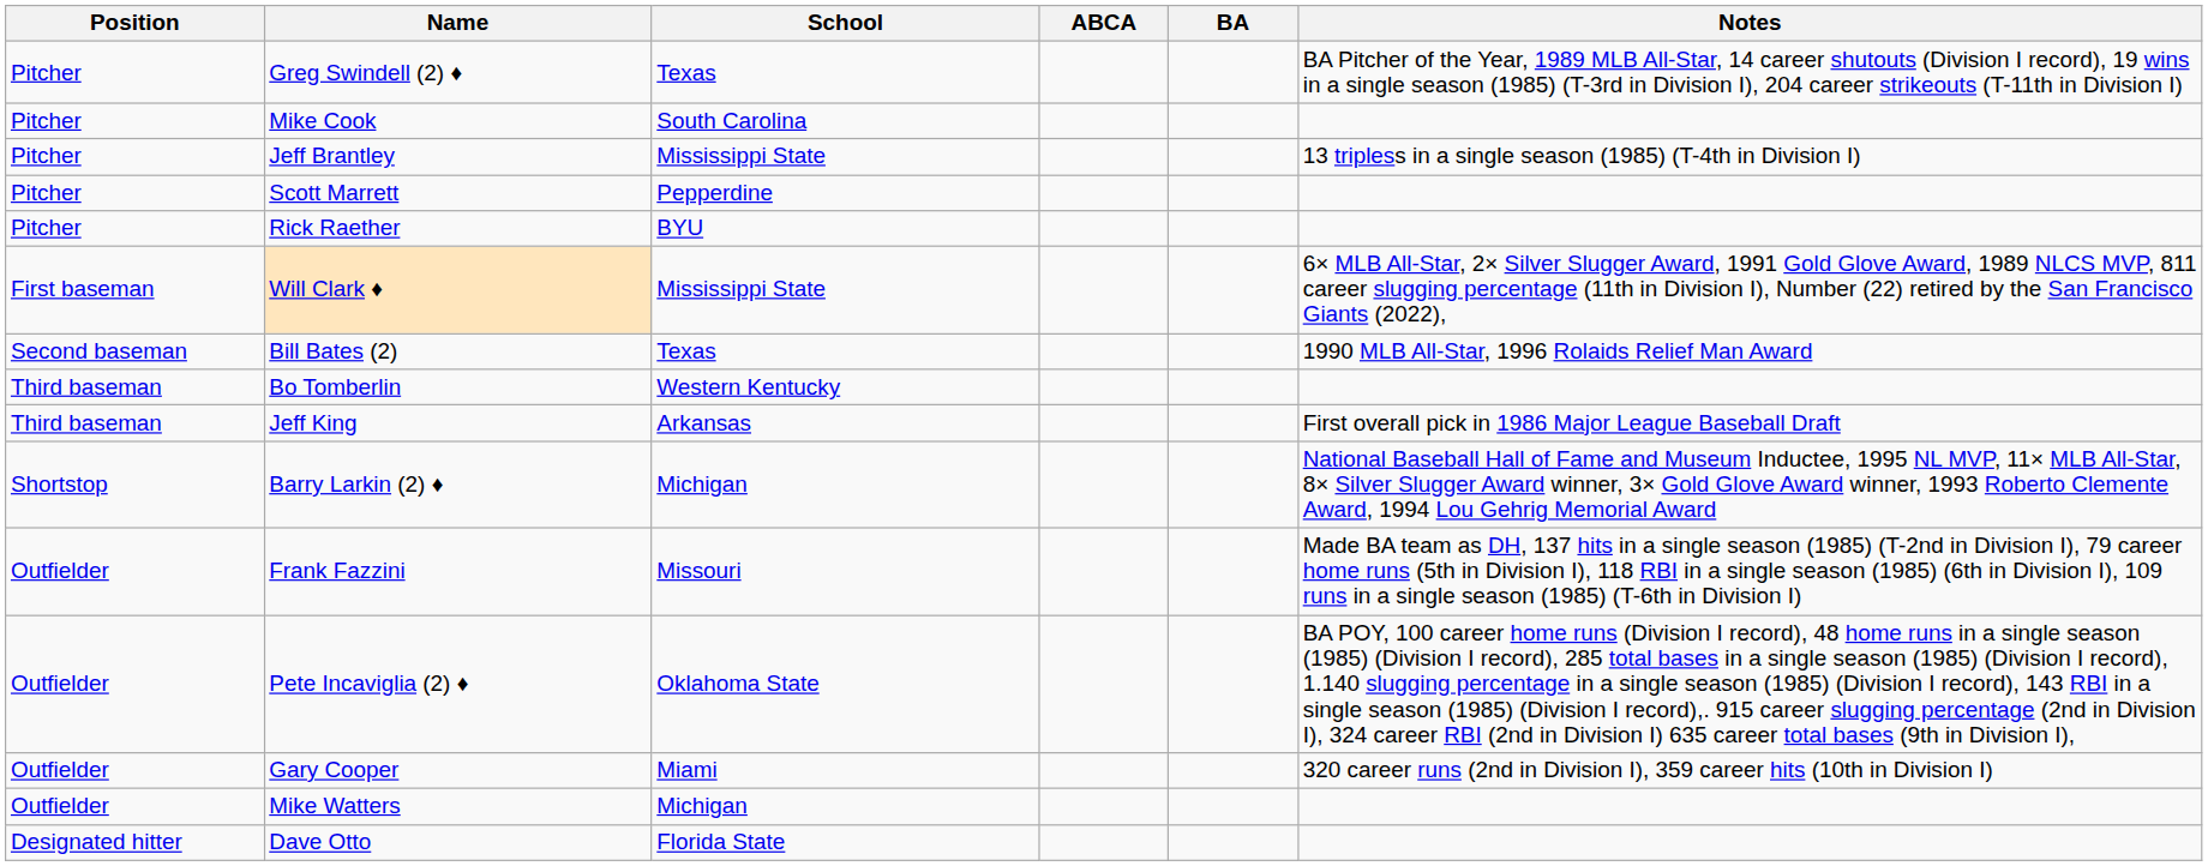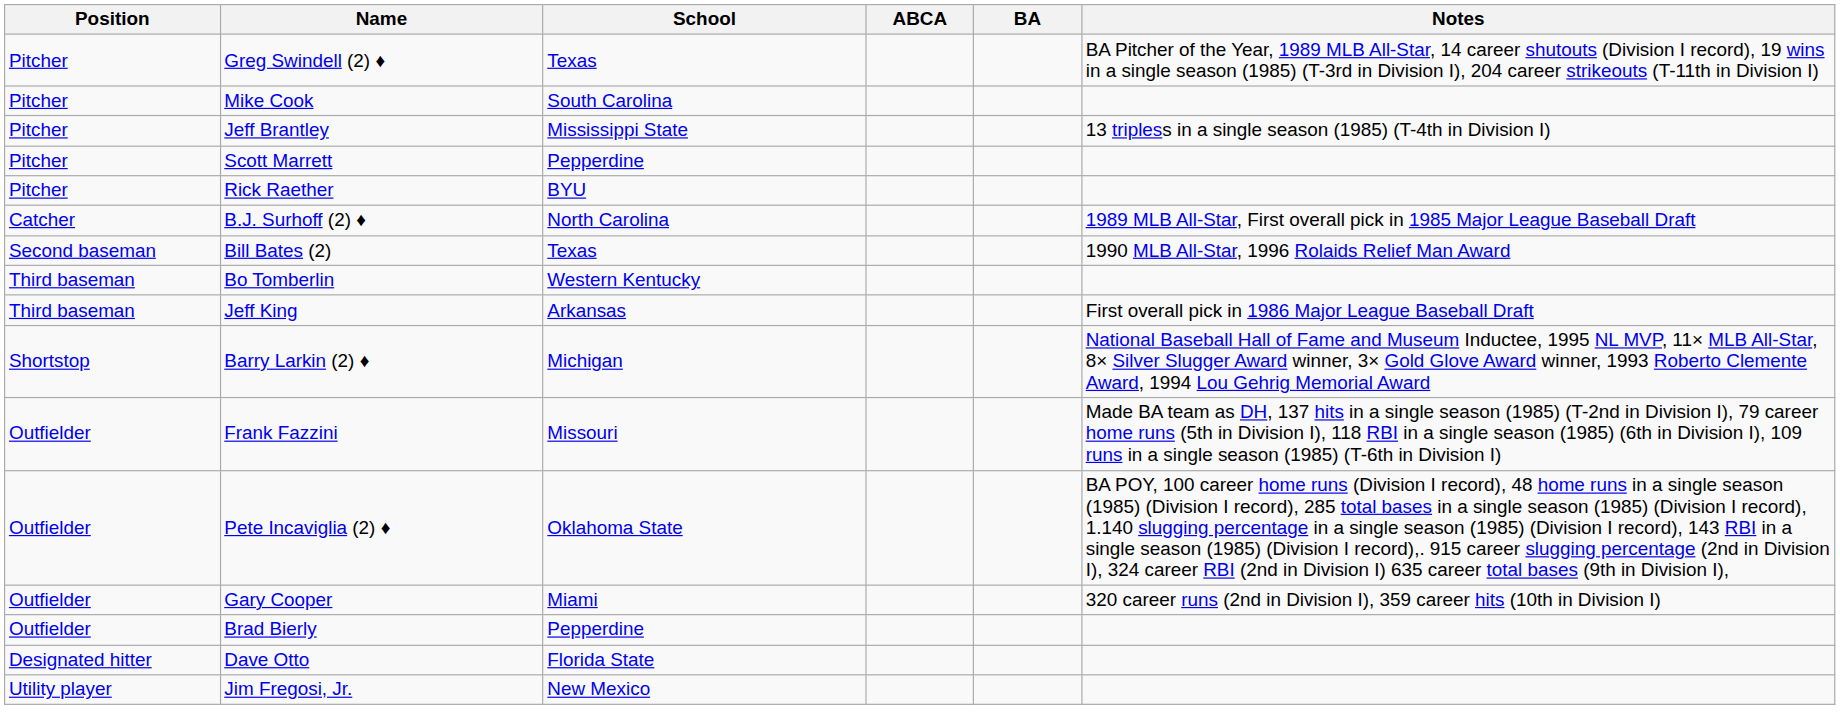 <table class="wikitable sortable" style="width:98%;">
 <tr>
 <th width=10%>Position</th>
 <th width=15%>Name</th>
 <th width=15%>School</th>
 <th width=5%>ABCA</th>
 <th width=5%>BA</th>
 <th width=35% class="unsortable">Notes</th>
 </tr>
 <tr>
 <td><a href='#'>Pitcher</a></td>
 <td><a href='#'>Greg Swindell</a> (2) ♦</td>
 <td><a href='#'>Texas</a></td>
 <td></td>
 <td></td>
 <td>BA Pitcher of the Year, <a href='#'>1989 MLB All-Star</a>, 14 career <a href='#'>shutouts</a> (Division I record), 19 <a href='#'>wins</a> in a single season (1985) (T-3rd in Division I), 204 career <a href='#'>strikeouts</a> (T-11th in Division I)</td>
 </tr>
 <tr>
 <td><a href='#'>Pitcher</a></td>
 <td><a href='#'>Mike Cook</a></td>
 <td><a href='#'>South Carolina</a></td>
 <td></td>
 <td></td>
 <td></td>
 </tr>
 <tr>
 <td><a href='#'>Pitcher</a></td>
 <td><a href='#'>Jeff Brantley</a></td>
 <td><a href='#'>Mississippi State</a></td>
 <td></td>
 <td></td>
 <td>13 <a href='#'>triples</a>s in a single season (1985) (T-4th in Division I)</td>
 </tr>
 <tr>
 <td><a href='#'>Pitcher</a></td>
 <td><a href='#'>Scott Marrett</a></td>
 <td><a href='#'>Pepperdine</a></td>
 <td></td>
 <td></td>
 <td></td>
 </tr>
 <tr>
 <td><a href='#'>Pitcher</a></td>
 <td><a href='#'>Rick Raether</a></td>
 <td><a href='#'>BYU</a></td>
 <td></td>
 <td></td>
 <td></td>
 </tr>
 <tr>
-<td><a href='#'>First baseman</a></td>
-<td style="background-color:#FFE6BD"><a href='#'>Will Clark</a> ♦</td>
-<td><a href='#'>Mississippi State</a></td>
+<td><a href='#'>Catcher</a></td>
+<td><a href='#'>B.J. Surhoff</a> (2) ♦</td>
+<td><a href='#'>North Carolina</a></td>
 <td></td>
 <td></td>
-<td>6× <a href='#'>MLB All-Star</a>, 2× <a href='#'>Silver Slugger Award</a>, 1991 <a href='#'>Gold Glove Award</a>, 1989 <a href='#'>NLCS MVP</a>, 811 career <a href='#'>slugging percentage</a> (11th in Division I), Number (22) retired by the <a href='#'>San Francisco Giants</a> (2022),</td>
+<td><a href='#'>1989 MLB All-Star</a>, First overall pick in <a href='#'>1985 Major League Baseball Draft</a></td>
 </tr>
 <tr>
 <td><a href='#'>Second baseman</a></td>
 <td><a href='#'>Bill Bates</a> (2)</td>
 <td><a href='#'>Texas</a></td>
 <td></td>
 <td></td>
 <td>1990 <a href='#'>MLB All-Star</a>, 1996 <a href='#'>Rolaids Relief Man Award</a></td>
 </tr>
 <tr>
 <td><a href='#'>Third baseman</a></td>
 <td><a href='#'>Bo Tomberlin</a></td>
 <td><a href='#'>Western Kentucky</a></td>
 <td></td>
 <td></td>
 <td></td>
 </tr>
 <tr>
 <td><a href='#'>Third baseman</a></td>
 <td><a href='#'>Jeff King</a></td>
 <td><a href='#'>Arkansas</a></td>
 <td></td>
 <td></td>
 <td>First overall pick in <a href='#'>1986 Major League Baseball Draft</a></td>
 </tr>
 <tr>
 <td><a href='#'>Shortstop</a></td>
 <td><a href='#'>Barry Larkin</a> (2) ♦</td>
 <td><a href='#'>Michigan</a></td>
 <td></td>
 <td></td>
 <td><a href='#'>National Baseball Hall of Fame and Museum</a> Inductee, 1995 <a href='#'>NL MVP</a>, 11× <a href='#'>MLB All-Star</a>, 8× <a href='#'>Silver Slugger Award</a> winner, 3× <a href='#'>Gold Glove Award</a> winner, 1993 <a href='#'>Roberto Clemente Award</a>, 1994 <a href='#'>Lou Gehrig Memorial Award</a></td>
 </tr>
 <tr>
 <td><a href='#'>Outfielder</a></td>
 <td><a href='#'>Frank Fazzini</a></td>
 <td><a href='#'>Missouri</a></td>
 <td></td>
 <td></td>
 <td>Made BA team as <a href='#'>DH</a>, 137 <a href='#'>hits</a> in a single season (1985) (T-2nd in Division I), 79 career <a href='#'>home runs</a> (5th in Division I), 118 <a href='#'>RBI</a> in a single season (1985) (6th in Division I), 109 <a href='#'>runs</a> in a single season (1985) (T-6th in Division I)</td>
 </tr>
 <tr>
 <td><a href='#'>Outfielder</a></td>
 <td><a href='#'>Pete Incaviglia</a> (2) ♦</td>
 <td><a href='#'>Oklahoma State</a></td>
 <td></td>
 <td></td>
 <td>BA POY, 100 career <a href='#'>home runs</a> (Division I record), 48 <a href='#'>home runs</a> in a single season (1985) (Division I record), 285 <a href='#'>total bases</a> in a single season (1985) (Division I record), 1.140 <a href='#'>slugging percentage</a> in a single season (1985) (Division I record), 143 <a href='#'>RBI</a> in a single season (1985) (Division I record),. 915 career <a href='#'>slugging percentage</a> (2nd in Division I), 324 career <a href='#'>RBI</a> (2nd in Division I)  635 career <a href='#'>total bases</a> (9th in Division I),</td>
 </tr>
 <tr>
 <td><a href='#'>Outfielder</a></td>
 <td><a href='#'>Gary Cooper</a></td>
 <td><a href='#'>Miami</a></td>
 <td></td>
 <td></td>
 <td>320 career <a href='#'>runs</a> (2nd in Division I), 359 career <a href='#'>hits</a> (10th in Division I)</td>
 </tr>
 <tr>
 <td><a href='#'>Outfielder</a></td>
-<td><a href='#'>Mike Watters</a></td>
-<td><a href='#'>Michigan</a></td>
+<td><a href='#'>Brad Bierly</a></td>
+<td><a href='#'>Pepperdine</a></td>
 <td></td>
 <td></td>
 <td></td>
 </tr>
 <tr>
 <td><a href='#'>Designated hitter</a></td>
 <td><a href='#'>Dave Otto</a></td>
 <td><a href='#'>Florida State</a></td>
 <td></td>
 <td></td>
 <td></td>
 </tr>
+<tr>
+<td><a href='#'>Utility player</a></td>
+<td><a href='#'>Jim Fregosi, Jr.</a></td>
+<td><a href='#'>New Mexico</a></td>
+<td></td>
+<td></td>
+<td></td>
+</tr>
 </table>
